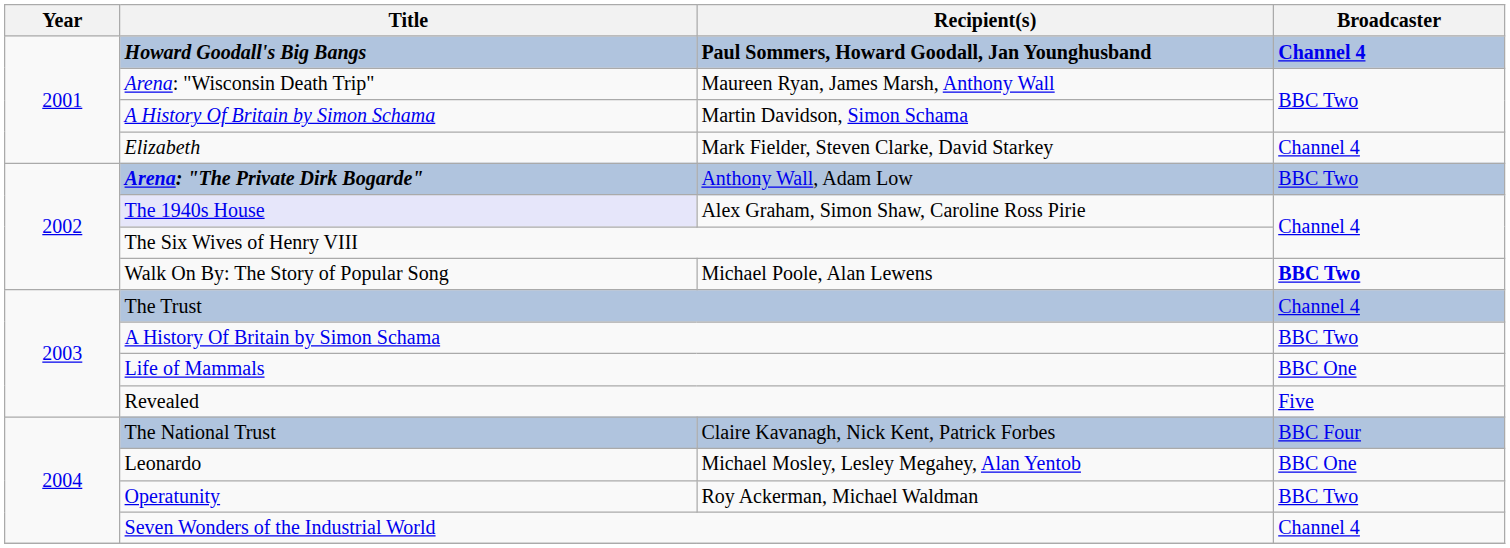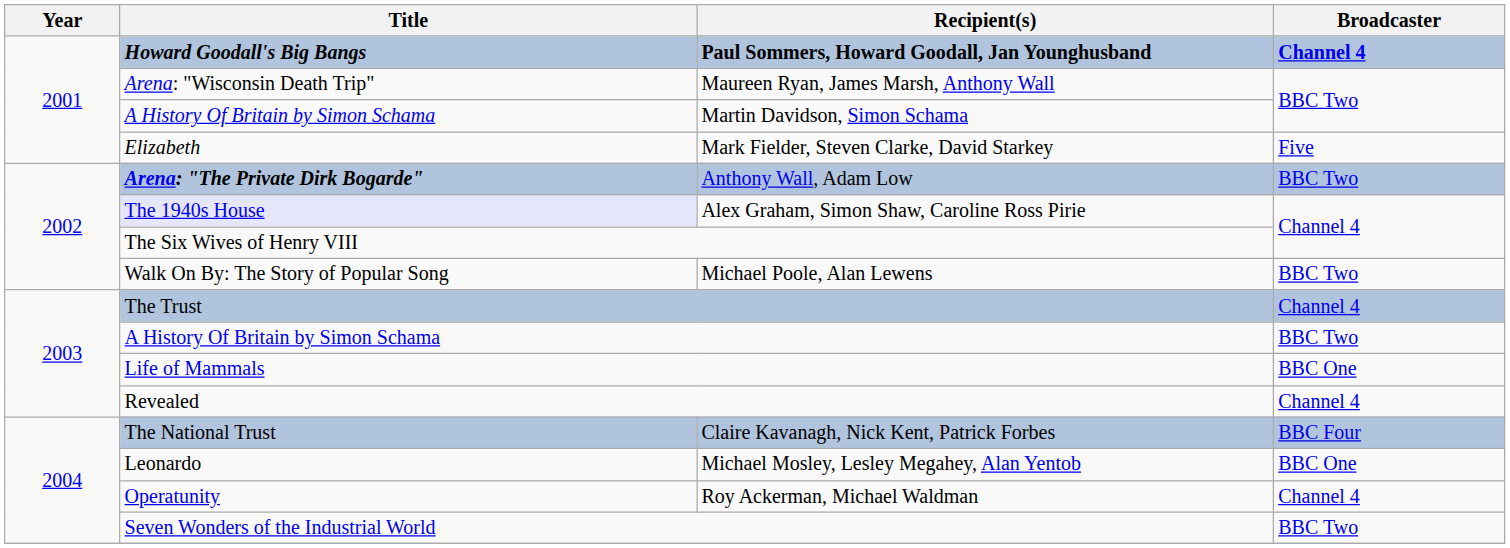 <table class="wikitable" width="95%">
 <tr>
 <th width=5%>Year</th>
 <th width=25%>Title</th>
 <th width=25%><strong>Recipient(s)</strong></th>
 <th width=10%><strong>Broadcaster</strong></th>
 </tr>
 <tr>
 <td rowspan="4" style="text-align:center;"><a href='#'>2001</a></td>
 <td style="background:#B0C4DE;"><strong><em>Howard Goodall's Big Bangs</em></strong></td>
 <td style="background:#B0C4DE;"><strong>Paul Sommers, Howard Goodall, Jan Younghusband</strong></td>
 <td style="background:#B0C4DE;"><strong><a href='#'>Channel 4</a></strong></td>
 </tr>
 <tr>
 <td><em><a href='#'>Arena</a></em>: "Wisconsin Death Trip"</td>
 <td>Maureen Ryan, James Marsh, <a href='#'>Anthony Wall</a></td>
 <td rowspan="2"><a href='#'>BBC Two</a></td>
 </tr>
 <tr>
 <td><em><a href='#'>A History Of Britain by Simon Schama</a></em></td>
 <td>Martin Davidson, <a href='#'>Simon Schama</a></td>
 </tr>
 <tr>
 <td><em>Elizabeth</em></td>
 <td>Mark Fielder, Steven Clarke, David Starkey</td>
-<td><a href='#'>Channel 4</a></td>
+<td><a href='#'>Five</a></td>
 </tr>
 <tr>
 <td rowspan="4" style="text-align:center;"><a href='#'>2002</a></td>
 <td style="background:#B0C4DE;"><strong><em><a href='#'>Arena</a><em>: "The Private Dirk Bogarde"<strong></td>
 <td style="background:#B0C4DE;"></strong><a href='#'>Anthony Wall</a>, Adam Low<strong></td>
 <td style="background:#B0C4DE;"></strong><a href='#'>BBC Two</a><strong></td>
 </tr>
 <tr>
 <td style="background: lavender;"></em><a href='#'>The 1940s House</a><em></td>
 <td>Alex Graham, Simon Shaw, Caroline Ross Pirie</td>
 <td rowspan="2"><a href='#'>Channel 4</a></td>
 </tr>
 <tr>
 <td colspan="2"></em>The Six Wives of Henry VIII<em></td>
 </tr>
 <tr>
 <td></em>Walk On By: The Story of Popular Song<em></td>
 <td>Michael Poole, Alan Lewens</td>
-<td><strong><a href='#'>BBC Two</a></strong></td>
+<td><a href='#'>BBC Two</a></td>
 </tr>
 <tr>
 <td rowspan="4" style="text-align:center;"><a href='#'>2003</a></td>
 <td colspan="2" style="background:#B0C4DE;"></em></strong>The Trust<strong><em></td>
 <td style="background:#B0C4DE;"></strong><a href='#'>Channel 4</a><strong></td>
 </tr>
 <tr>
 <td colspan="2"></em><a href='#'>A History Of Britain by Simon Schama</a><em></td>
 <td><a href='#'>BBC Two</a></td>
 </tr>
 <tr>
 <td colspan="2"></em><a href='#'>Life of Mammals</a><em></td>
 <td><a href='#'>BBC One</a></td>
 </tr>
 <tr>
 <td colspan="2"></em>Revealed<em></td>
-<td><a href='#'>Five</a></td>
+<td><a href='#'>Channel 4</a></td>
 </tr>
 <tr>
 <td rowspan="4" style="text-align:center;"><a href='#'>2004</a></td>
 <td style="background:#B0C4DE;"></em></strong>The National Trust<strong><em></td>
 <td style="background:#B0C4DE;"></strong>Claire Kavanagh, Nick Kent, Patrick Forbes<strong></td>
 <td style="background:#B0C4DE;"></strong><a href='#'>BBC Four</a><strong></td>
 </tr>
 <tr>
 <td></em>Leonardo<em></td>
 <td>Michael Mosley, Lesley Megahey, <a href='#'>Alan Yentob</a></td>
 <td><a href='#'>BBC One</a></td>
 </tr>
 <tr>
 <td></em><a href='#'>Operatunity</a><em></td>
 <td>Roy Ackerman, Michael Waldman</td>
-<td><a href='#'>BBC Two</a></td>
+<td><a href='#'>Channel 4</a></td>
 </tr>
 <tr>
 <td colspan="2"></em><a href='#'>Seven Wonders of the Industrial World</a><em></td>
-<td><a href='#'>Channel 4</a></td>
+<td><a href='#'>BBC Two</a></td>
 </tr>
 <tr>
 </tr>
 </table>
